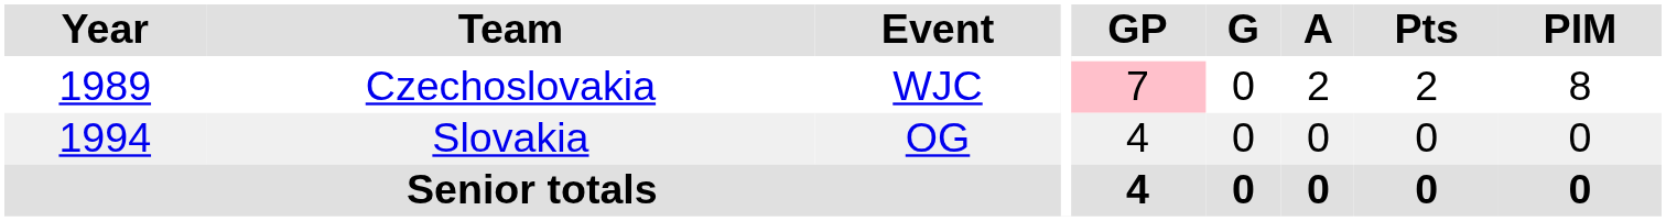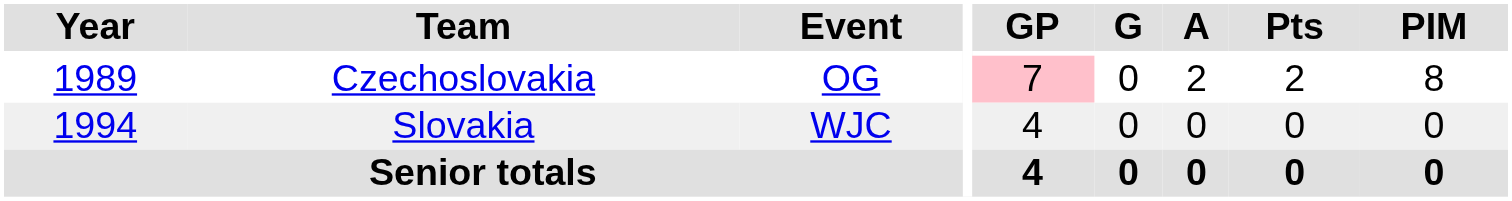 <table border="0" cellpadding="1" cellspacing="0" ID="Table3" style="text-align:center; width:40em">
 <tr ALIGN="center" bgcolor="#e0e0e0">
 <th>Year</th>
 <th>Team</th>
 <th>Event</th>
 <th rowspan="99" bgcolor="#ffffff"></th>
 <th>GP</th>
 <th>G</th>
 <th>A</th>
 <th>Pts</th>
 <th>PIM</th>
 </tr>
 <tr>
 <td></td>
 </tr>
 <tr>
 <td><a href='#'>1989</a></td>
 <td><a href='#'>Czechoslovakia</a></td>
-<td><a href='#'>WJC</a></td>
+<td><a href='#'>OG</a></td>
 <td style="background: pink;">7</td>
 <td>0</td>
 <td>2</td>
 <td>2</td>
 <td>8</td>
 </tr>
 <tr bgcolor="#f0f0f0">
 <td><a href='#'>1994</a></td>
 <td><a href='#'>Slovakia</a></td>
-<td><a href='#'>OG</a></td>
+<td><a href='#'>WJC</a></td>
 <td>4</td>
 <td>0</td>
 <td>0</td>
 <td>0</td>
 <td>0</td>
 </tr>
 <tr bgcolor="#e0e0e0">
 <th colspan=3>Senior totals</th>
 <th>4</th>
 <th>0</th>
 <th>0</th>
 <th>0</th>
 <th>0</th>
 </tr>
 </table>
